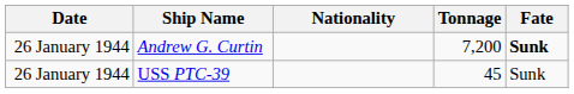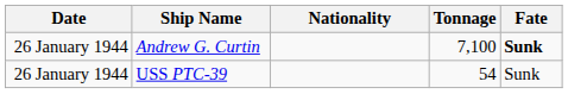 <table class="wikitable sortable">
 <tr>
 <th width="110px">Date</th>
 <th width="120px">Ship Name</th>
 <th width="140px">Nationality</th>
 <th width="25px">Tonnage</th>
 <th width="50px">Fate</th>
 </tr>
 <tr>
 <td align="right">26 January 1944</td>
 <td align="left"><a href='#'><em>Andrew G. Curtin</em></a></td>
 <td align="left"></td>
-<td align="right">7,200</td>
+<td align="right">7,100</td>
 <td align="left"><strong>Sunk</strong></td>
 </tr>
 <tr>
 <td align="right">26 January 1944</td>
 <td align="left"><a href='#'>USS <em>PTC-39</em></a></td>
 <td align="left"></td>
-<td align="right">45</td>
+<td align="right">54</td>
 <td align="left">Sunk</td>
 </tr>
 </table>
